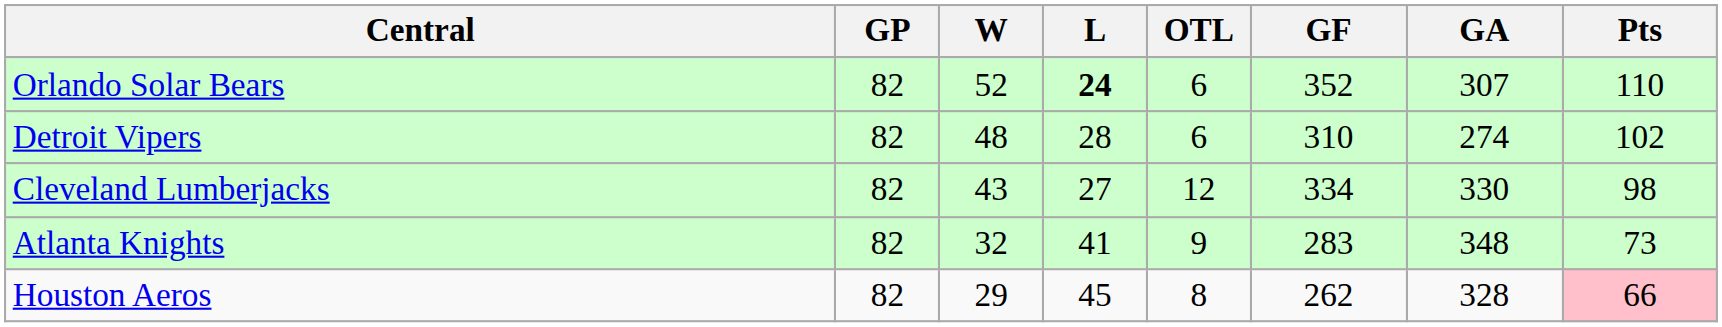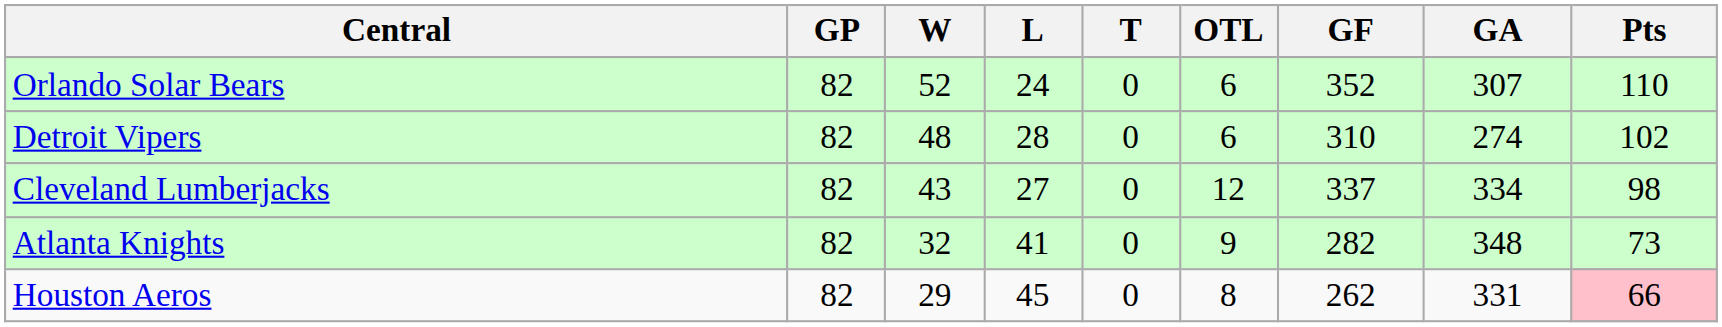 <table class="wikitable">
 <tr>
 <th width="40%">Central</th>
 <th width="5%">GP</th>
 <th width="5%">W</th>
 <th width="5%">L</th>
+<th width="5%">T</th>
 <th width="5%">OTL</th>
 <th width="7.5%">GF</th>
 <th width="7.5%">GA</th>
 <th width="7.5%">Pts</th>
 </tr>
 <tr align="center" bgcolor="#CCFFCC">
 <td align="left"><a href='#'>Orlando Solar Bears</a></td>
 <td>82</td>
 <td>52</td>
-<td><strong>24</strong></td>
+<td>24</td>
+<td>0</td>
 <td>6</td>
 <td>352</td>
 <td>307</td>
 <td>110</td>
 </tr>
 <tr align="center" bgcolor="#CCFFCC">
 <td align="left"><a href='#'>Detroit Vipers</a></td>
 <td>82</td>
 <td>48</td>
 <td>28</td>
+<td>0</td>
 <td>6</td>
 <td>310</td>
 <td>274</td>
 <td>102</td>
 </tr>
 <tr align="center" bgcolor="#CCFFCC">
 <td align="left"><a href='#'>Cleveland Lumberjacks</a></td>
 <td>82</td>
 <td>43</td>
 <td>27</td>
+<td>0</td>
 <td>12</td>
+<td>337</td>
 <td>334</td>
-<td>330</td>
 <td>98</td>
 </tr>
 <tr align="center" bgcolor="#CCFFCC">
 <td align="left"><a href='#'>Atlanta Knights</a></td>
 <td>82</td>
 <td>32</td>
 <td>41</td>
+<td>0</td>
 <td>9</td>
-<td>283</td>
+<td>282</td>
 <td>348</td>
 <td>73</td>
 </tr>
 <tr align="center">
 <td align="left"><a href='#'>Houston Aeros</a></td>
 <td>82</td>
 <td>29</td>
 <td>45</td>
+<td>0</td>
 <td>8</td>
 <td>262</td>
-<td>328</td>
+<td>331</td>
 <td style="background: pink;">66</td>
 </tr>
 </table>
